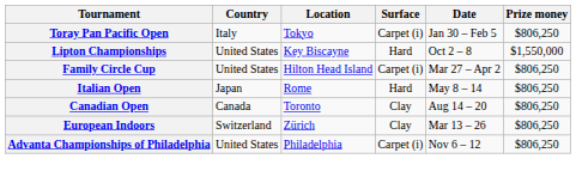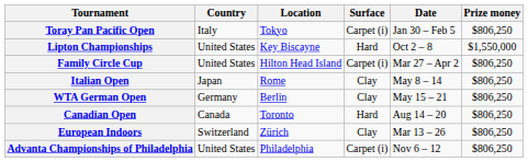 <table class="wikitable plainrowheaders nowrap">
 <tr>
 <th scope="col">Tournament</th>
 <th scope="col">Country</th>
 <th scope="col">Location</th>
 <th scope="col">Surface</th>
 <th scope="col">Date</th>
 <th scope="col">Prize money</th>
 </tr>
 <tr>
 <th scope="row"><a href='#'>Toray Pan Pacific Open</a></th>
 <td>Italy</td>
 <td><a href='#'>Tokyo</a></td>
 <td align="center">Carpet (i)</td>
 <td>Jan 30 – Feb 5</td>
 <td align="center">$806,250</td>
 </tr>
 <tr>
 <th scope="row"><a href='#'>Lipton Championships</a></th>
 <td>United States</td>
 <td><a href='#'>Key Biscayne</a></td>
 <td align="center">Hard</td>
 <td>Oct 2 – 8</td>
 <td align="center">$1,550,000</td>
 </tr>
 <tr>
 <th scope="row"><a href='#'>Family Circle Cup</a></th>
 <td>United States</td>
 <td><a href='#'>Hilton Head Island</a></td>
 <td align="center">Carpet (i)</td>
 <td>Mar 27 – Apr 2</td>
 <td align="center">$806,250</td>
 </tr>
 <tr>
 <th scope="row"><a href='#'>Italian Open</a></th>
 <td>Japan</td>
 <td><a href='#'>Rome</a></td>
-<td align="center">Hard</td>
+<td align="center">Clay</td>
 <td>May 8 – 14</td>
+<td align="center">$806,250</td>
+</tr>
+<tr>
+<th scope="row"><a href='#'>WTA German Open</a></th>
+<td>Germany</td>
+<td><a href='#'>Berlin</a></td>
+<td align="center">Clay</td>
+<td>May 15 – 21</td>
 <td align="center">$806,250</td>
 </tr>
 <tr>
 <th scope="row"><a href='#'>Canadian Open</a></th>
 <td>Canada</td>
 <td><a href='#'>Toronto</a></td>
-<td align="center">Clay</td>
+<td align="center">Hard</td>
 <td>Aug 14 – 20</td>
 <td align="center">$806,250</td>
 </tr>
 <tr>
 <th scope="row"><a href='#'>European Indoors</a></th>
 <td>Switzerland</td>
 <td><a href='#'>Zürich</a></td>
 <td align="center">Clay</td>
 <td>Mar 13 – 26</td>
 <td align="center">$806,250</td>
 </tr>
 <tr>
 <th scope="row"><a href='#'>Advanta Championships of Philadelphia</a></th>
 <td>United States</td>
 <td><a href='#'>Philadelphia</a></td>
 <td align="center">Carpet (i)</td>
 <td>Nov 6 – 12</td>
 <td align="center">$806,250</td>
 </tr>
 </table>
